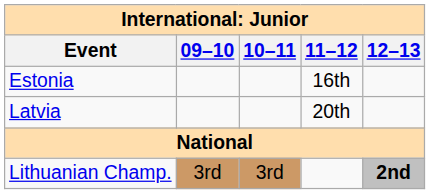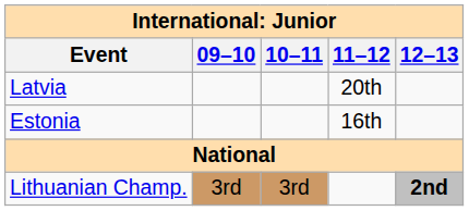 <table class="wikitable" style="text-align:center">
 <tr>
 <th colspan=5 align=center style="background-color: #ffdead; ">International: Junior </th>
 </tr>
 <tr>
 <th>Event</th>
 <th><a href='#'>09–10</a></th>
 <th><a href='#'>10–11</a></th>
 <th><a href='#'>11–12</a></th>
 <th><a href='#'>12–13</a></th>
 </tr>
 <tr>
+<td align=left> <a href='#'>Latvia</a></td>
+<td></td>
+<td></td>
+<td>20th</td>
+<td></td>
+</tr>
+<tr>
 <td align=left> <a href='#'>Estonia</a></td>
 <td></td>
 <td></td>
 <td>16th</td>
-<td></td>
-</tr>
-<tr>
-<td align=left> <a href='#'>Latvia</a></td>
-<td></td>
-<td></td>
-<td>20th</td>
 <td></td>
 </tr>
 <tr>
 <th colspan=5 align=center style="background-color: #ffdead; ">National</th>
 </tr>
 <tr>
 <td align=left><a href='#'>Lithuanian Champ.</a></td>
 <td bgcolor=cc9966>3rd</td>
 <td bgcolor=cc9966>3rd</td>
 <td></td>
 <td bgcolor=silver><strong>2nd</strong></td>
 </tr>
 </table>
